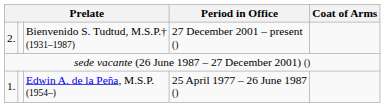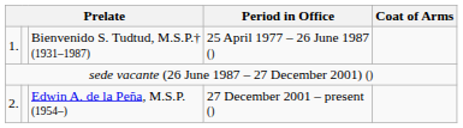 <table class="wikitable">
 <tr>
 <th colspan=3>Prelate</th>
 <th>Period in Office</th>
 <th>Coat of Arms</th>
 </tr>
 <tr>
-<td>2.</td>
+<td>1.</td>
 <td></td>
 <td>Bienvenido S. Tudtud, M.S.P.†<br><small>(1931–1987)</small></td>
-<td>27 December 2001 – present<br><small>()</small></td>
+<td>25 April 1977 – 26 June 1987<br><small>()</small></td>
 <td></td>
 </tr>
 <tr>
 <td colspan="5" style="text-align:center"><em>sede vacante</em> (26 June 1987 – 27 December 2001) <small>()</small></td>
 </tr>
 <tr>
-<td>1.</td>
+<td>2.</td>
 <td></td>
 <td><a href='#'>Edwin A. de la Peña</a>, M.S.P.<br><small>(1954–)</small></td>
-<td>25 April 1977 – 26 June 1987<br><small>()</small></td>
+<td>27 December 2001 – present<br><small>()</small></td>
 <td></td>
 </tr>
 </table>
